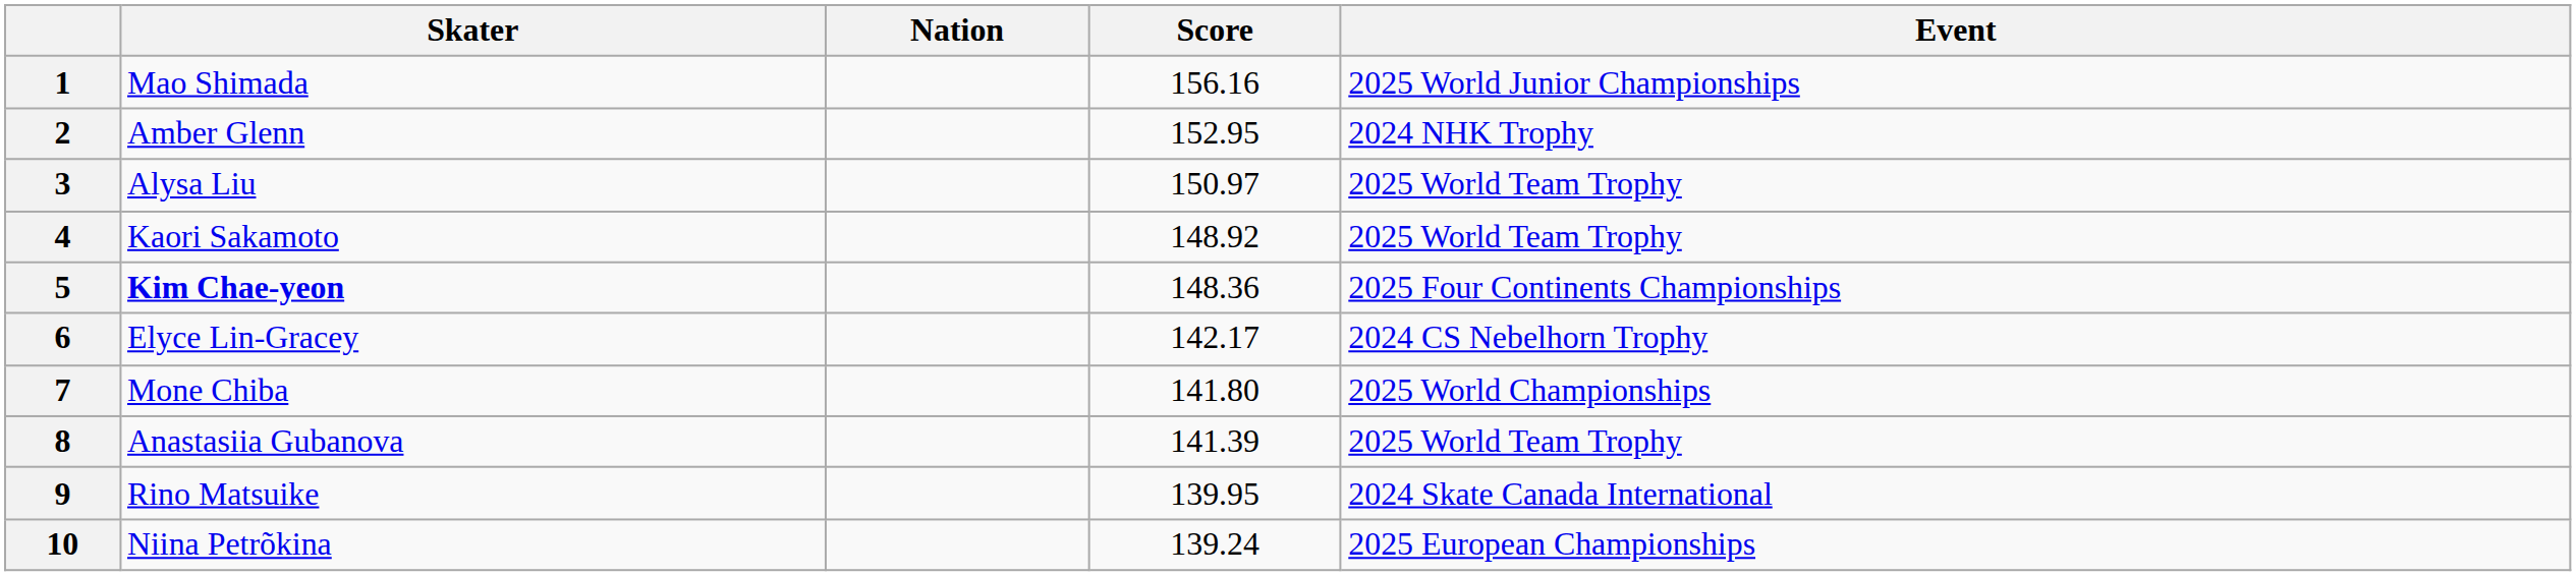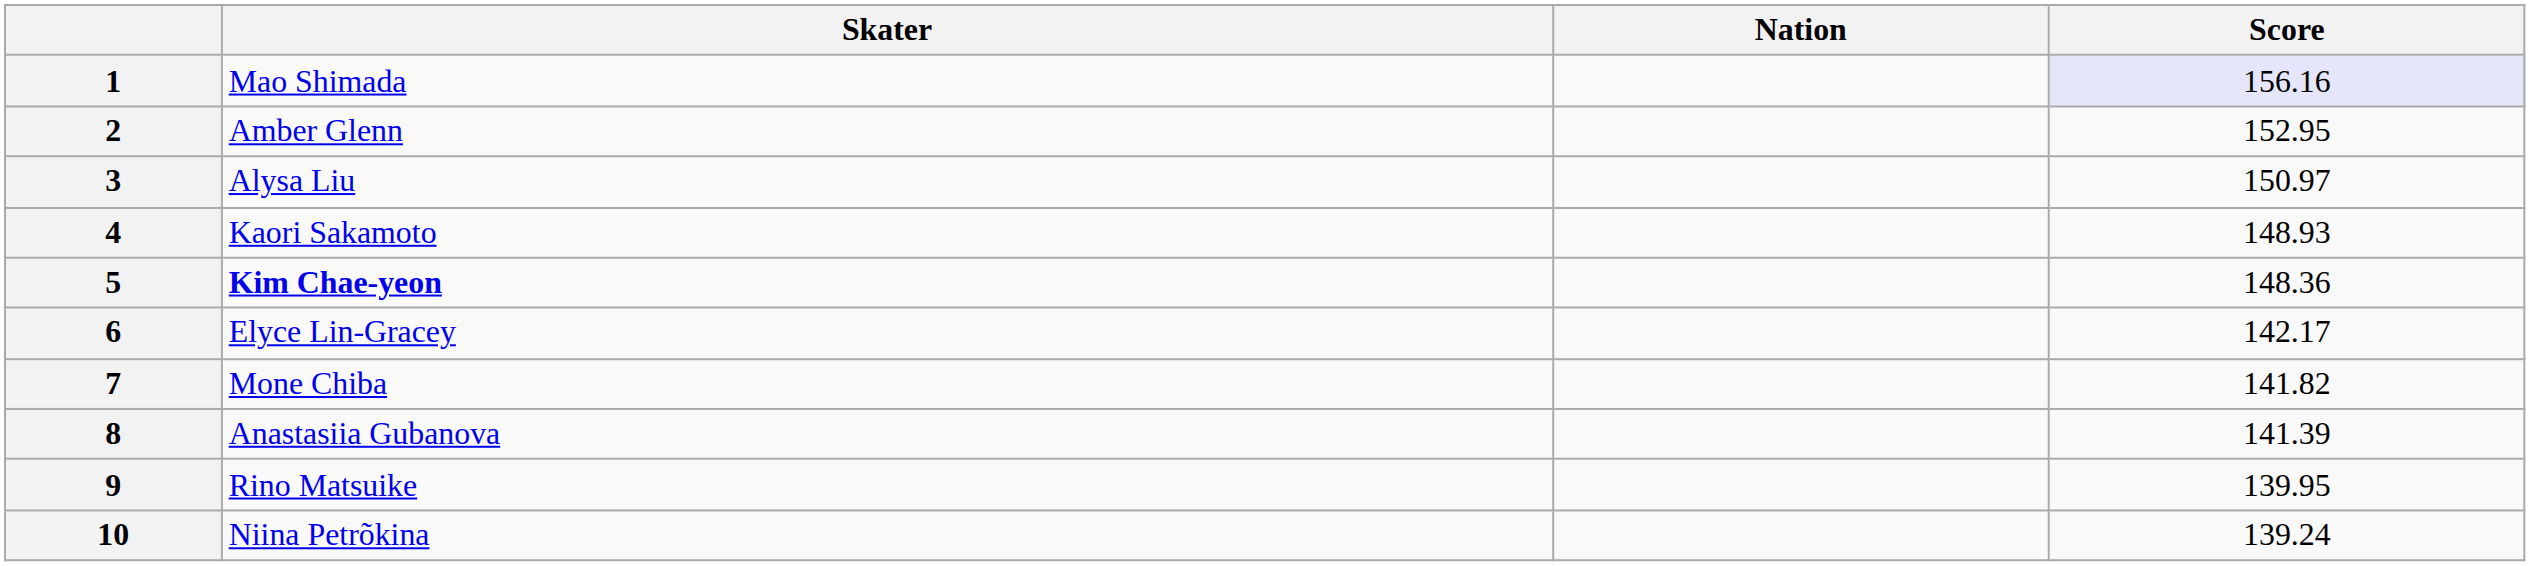 <table class="wikitable unsortable" style="text-align:left; width:80%">
 <tr>
 <th scope="col"></th>
 <th scope="col">Skater</th>
 <th scope="col">Nation</th>
 <th scope="col">Score</th>
-<th scope="col">Event</th>
 </tr>
 <tr>
 <th scope="row">1</th>
 <td><a href='#'>Mao Shimada</a></td>
 <td></td>
-<td style="text-align:center">156.16</td>
-<td><a href='#'>2025 World Junior Championships</a></td>
+<td style="background: lavender; text-align:center">156.16</td>
 </tr>
 <tr>
 <th scope="row">2</th>
 <td><a href='#'>Amber Glenn</a></td>
 <td></td>
 <td style="text-align:center">152.95</td>
-<td><a href='#'>2024 NHK Trophy</a></td>
 </tr>
 <tr>
 <th scope="row">3</th>
 <td><a href='#'>Alysa Liu</a></td>
 <td></td>
 <td style="text-align:center">150.97</td>
-<td><a href='#'>2025 World Team Trophy</a></td>
 </tr>
 <tr>
 <th scope="row">4</th>
 <td><a href='#'>Kaori Sakamoto</a></td>
 <td></td>
-<td style="text-align:center">148.92</td>
-<td><a href='#'>2025 World Team Trophy</a></td>
+<td style="text-align:center">148.93</td>
 </tr>
 <tr>
 <th scope="row">5</th>
 <td><strong><a href='#'>Kim Chae-yeon</a></strong></td>
 <td></td>
 <td style="text-align:center">148.36</td>
-<td><a href='#'>2025 Four Continents Championships</a></td>
 </tr>
 <tr>
 <th scope="row">6</th>
 <td><a href='#'>Elyce Lin-Gracey</a></td>
 <td></td>
 <td style="text-align:center">142.17</td>
-<td><a href='#'>2024 CS Nebelhorn Trophy</a></td>
 </tr>
 <tr>
 <th scope="row">7</th>
 <td><a href='#'>Mone Chiba</a></td>
 <td></td>
-<td style="text-align:center">141.80</td>
-<td><a href='#'>2025 World Championships</a></td>
+<td style="text-align:center">141.82</td>
 </tr>
 <tr>
 <th scope="row">8</th>
 <td><a href='#'>Anastasiia Gubanova</a></td>
 <td></td>
 <td style="text-align:center">141.39</td>
-<td><a href='#'>2025 World Team Trophy</a></td>
 </tr>
 <tr>
 <th scope="row">9</th>
 <td><a href='#'>Rino Matsuike</a></td>
 <td></td>
 <td style="text-align:center">139.95</td>
-<td><a href='#'>2024 Skate Canada International</a></td>
 </tr>
 <tr>
 <th scope="row">10</th>
 <td><a href='#'>Niina Petrõkina</a></td>
 <td></td>
 <td style="text-align:center">139.24</td>
-<td><a href='#'>2025 European Championships</a></td>
 </tr>
 </table>
